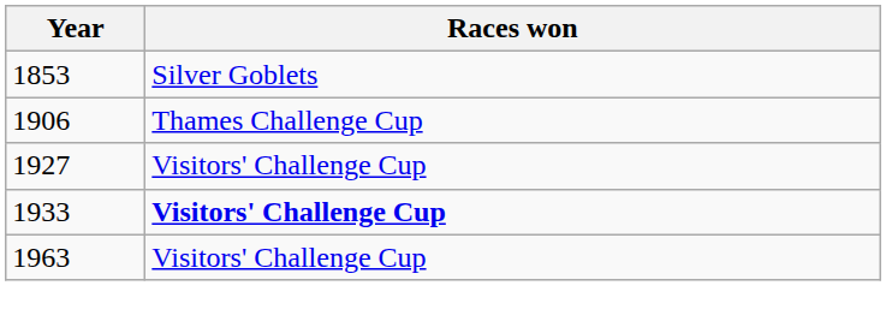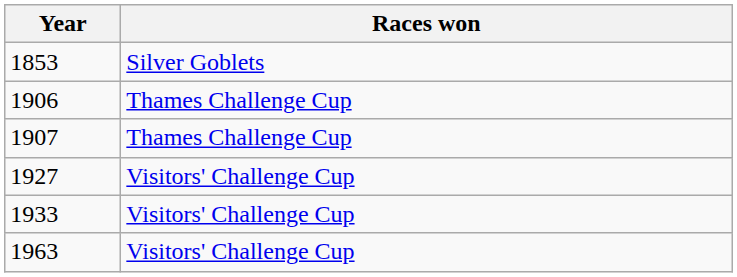 <table class="wikitable">
 <tr>
 <th width=70>Year</th>
 <th width=400>Races won</th>
 </tr>
 <tr>
 <td>1853</td>
 <td><a href='#'>Silver Goblets</a></td>
 </tr>
 <tr>
 <td>1906</td>
 <td><a href='#'>Thames Challenge Cup</a></td>
 </tr>
 <tr>
+<td>1907</td>
+<td><a href='#'>Thames Challenge Cup</a></td>
+</tr>
+<tr>
 <td>1927</td>
 <td><a href='#'>Visitors' Challenge Cup</a></td>
 </tr>
 <tr>
 <td>1933</td>
-<td><strong><a href='#'>Visitors' Challenge Cup</a></strong></td>
+<td><a href='#'>Visitors' Challenge Cup</a></td>
 </tr>
 <tr>
 <td>1963</td>
 <td><a href='#'>Visitors' Challenge Cup</a></td>
 </tr>
 </table>
